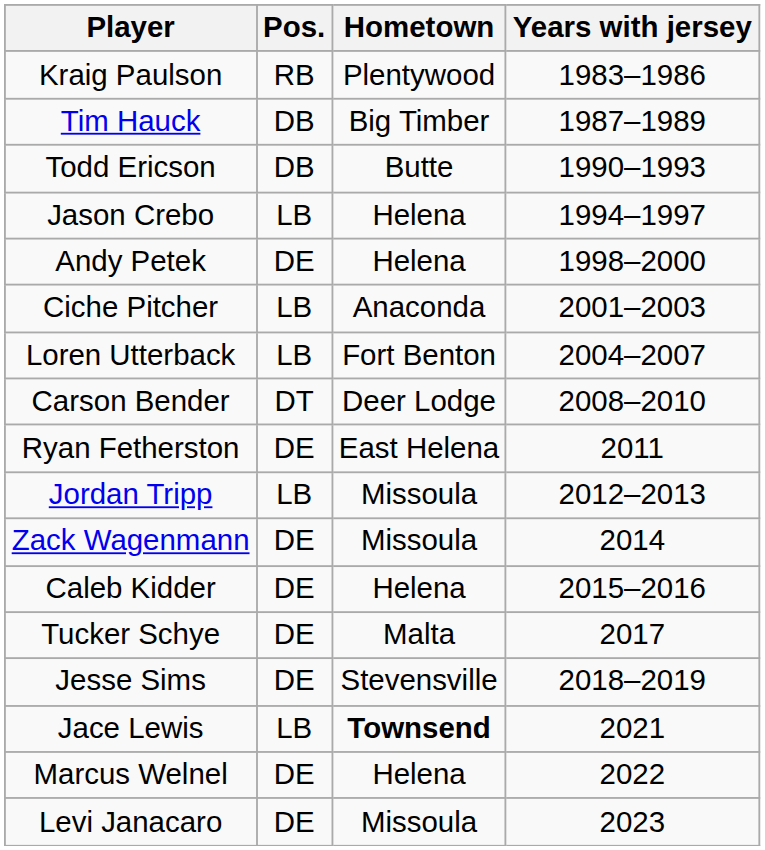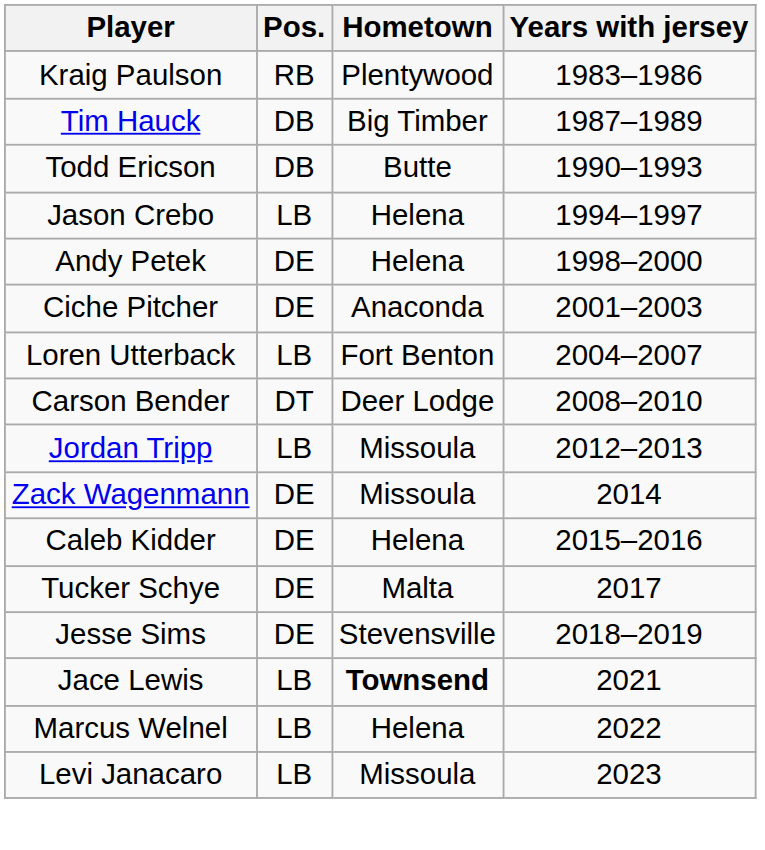 <table class="wikitable" style="text-align:center">
 <tr>
 <th>Player</th>
 <th>Pos.</th>
 <th>Hometown</th>
 <th>Years with jersey</th>
 </tr>
 <tr>
 <td>Kraig Paulson</td>
 <td>RB</td>
 <td>Plentywood</td>
 <td>1983–1986</td>
 </tr>
 <tr>
 <td><a href='#'>Tim Hauck</a></td>
 <td>DB</td>
 <td>Big Timber</td>
 <td>1987–1989</td>
 </tr>
 <tr>
 <td>Todd Ericson</td>
 <td>DB</td>
 <td>Butte</td>
 <td>1990–1993</td>
 </tr>
 <tr>
 <td>Jason Crebo</td>
 <td>LB</td>
 <td>Helena</td>
 <td>1994–1997</td>
 </tr>
 <tr>
 <td>Andy Petek</td>
 <td>DE</td>
 <td>Helena</td>
 <td>1998–2000</td>
 </tr>
 <tr>
 <td>Ciche Pitcher</td>
-<td>LB</td>
+<td>DE</td>
 <td>Anaconda</td>
 <td>2001–2003</td>
 </tr>
 <tr>
 <td>Loren Utterback</td>
 <td>LB</td>
 <td>Fort Benton</td>
 <td>2004–2007</td>
 </tr>
 <tr>
 <td>Carson Bender</td>
 <td>DT</td>
 <td>Deer Lodge</td>
 <td>2008–2010</td>
-</tr>
-<tr>
-<td>Ryan Fetherston</td>
-<td>DE</td>
-<td>East Helena</td>
-<td>2011</td>
 </tr>
 <tr>
 <td><a href='#'>Jordan Tripp</a></td>
 <td>LB</td>
 <td>Missoula</td>
 <td>2012–2013</td>
 </tr>
 <tr>
 <td><a href='#'>Zack Wagenmann</a></td>
 <td>DE</td>
 <td>Missoula</td>
 <td>2014</td>
 </tr>
 <tr>
 <td>Caleb Kidder</td>
 <td>DE</td>
 <td>Helena</td>
 <td>2015–2016</td>
 </tr>
 <tr>
 <td>Tucker Schye</td>
 <td>DE</td>
 <td>Malta</td>
 <td>2017</td>
 </tr>
 <tr>
 <td>Jesse Sims</td>
 <td>DE</td>
 <td>Stevensville</td>
 <td>2018–2019</td>
 </tr>
 <tr>
 <td>Jace Lewis</td>
 <td>LB</td>
 <td><strong>Townsend</strong></td>
 <td>2021</td>
 </tr>
 <tr>
 <td>Marcus Welnel</td>
-<td>DE</td>
+<td>LB</td>
 <td>Helena</td>
 <td>2022</td>
 </tr>
 <tr>
 <td>Levi Janacaro</td>
-<td>DE</td>
+<td>LB</td>
 <td>Missoula</td>
 <td>2023</td>
 </tr>
 </table>
